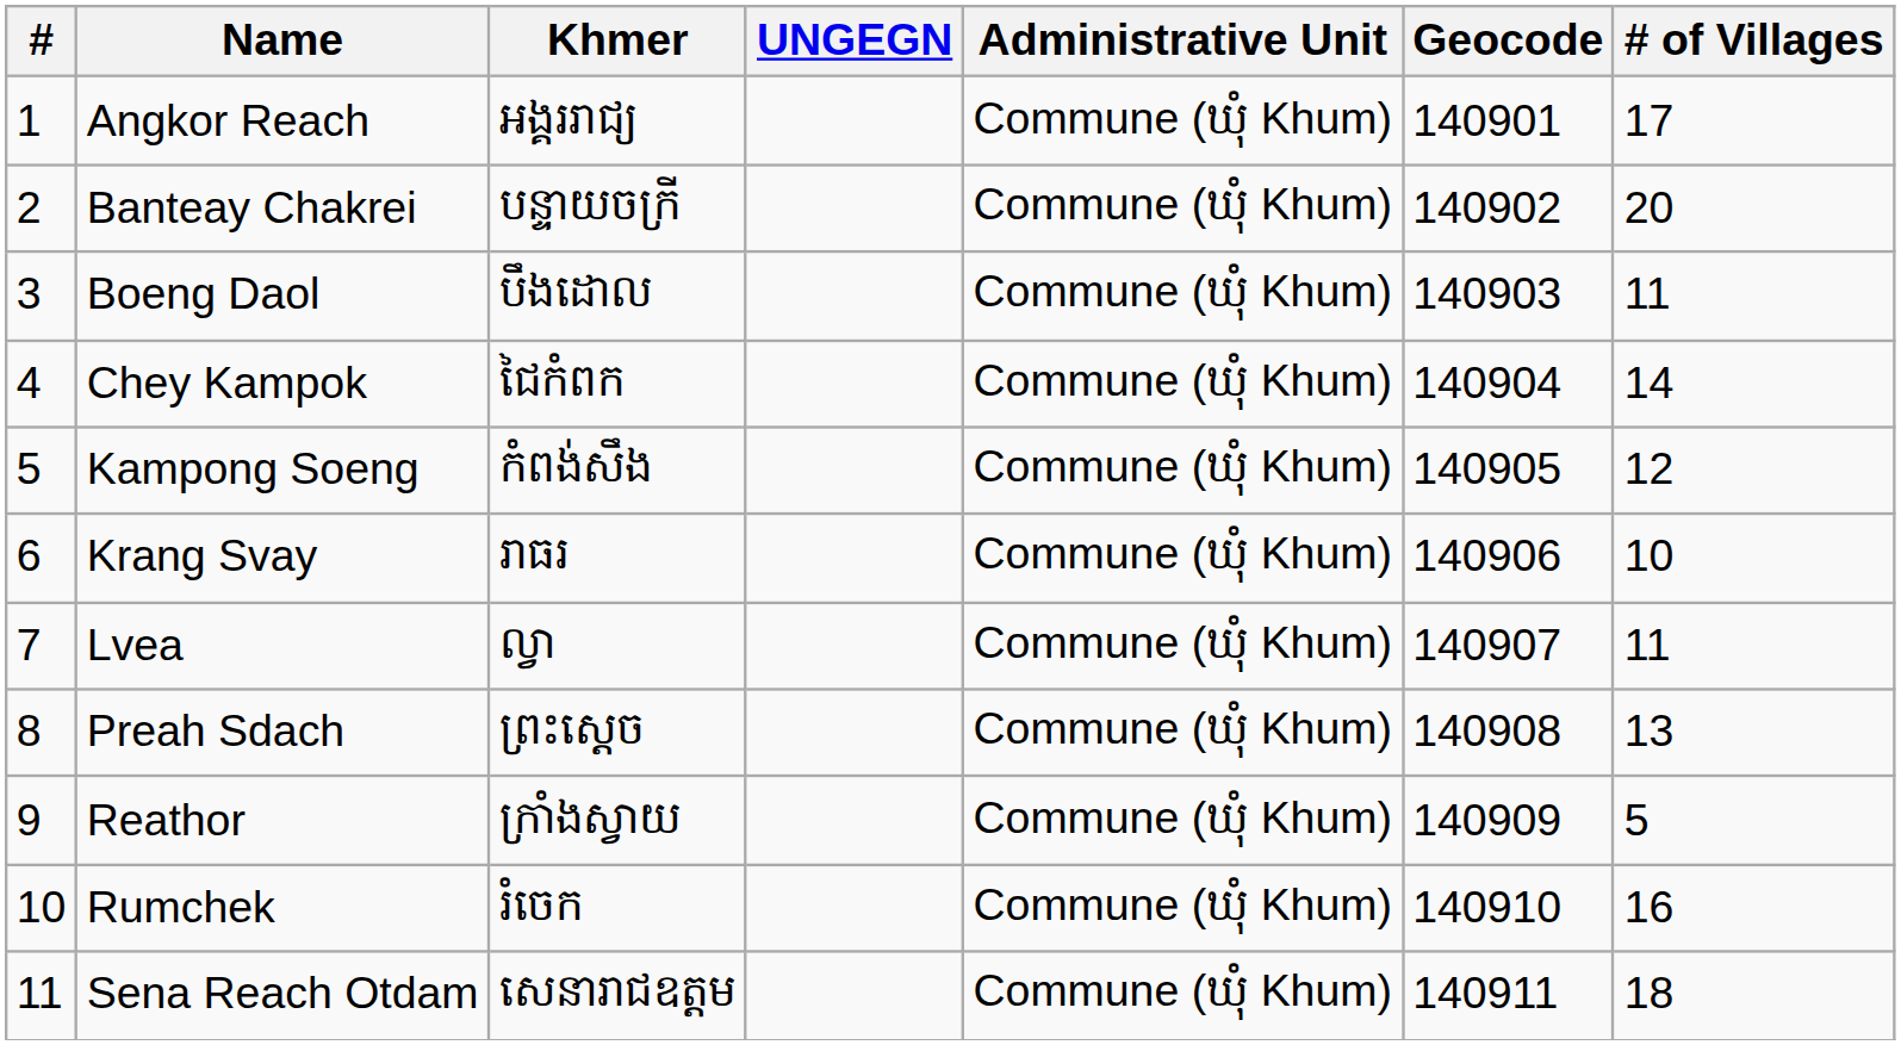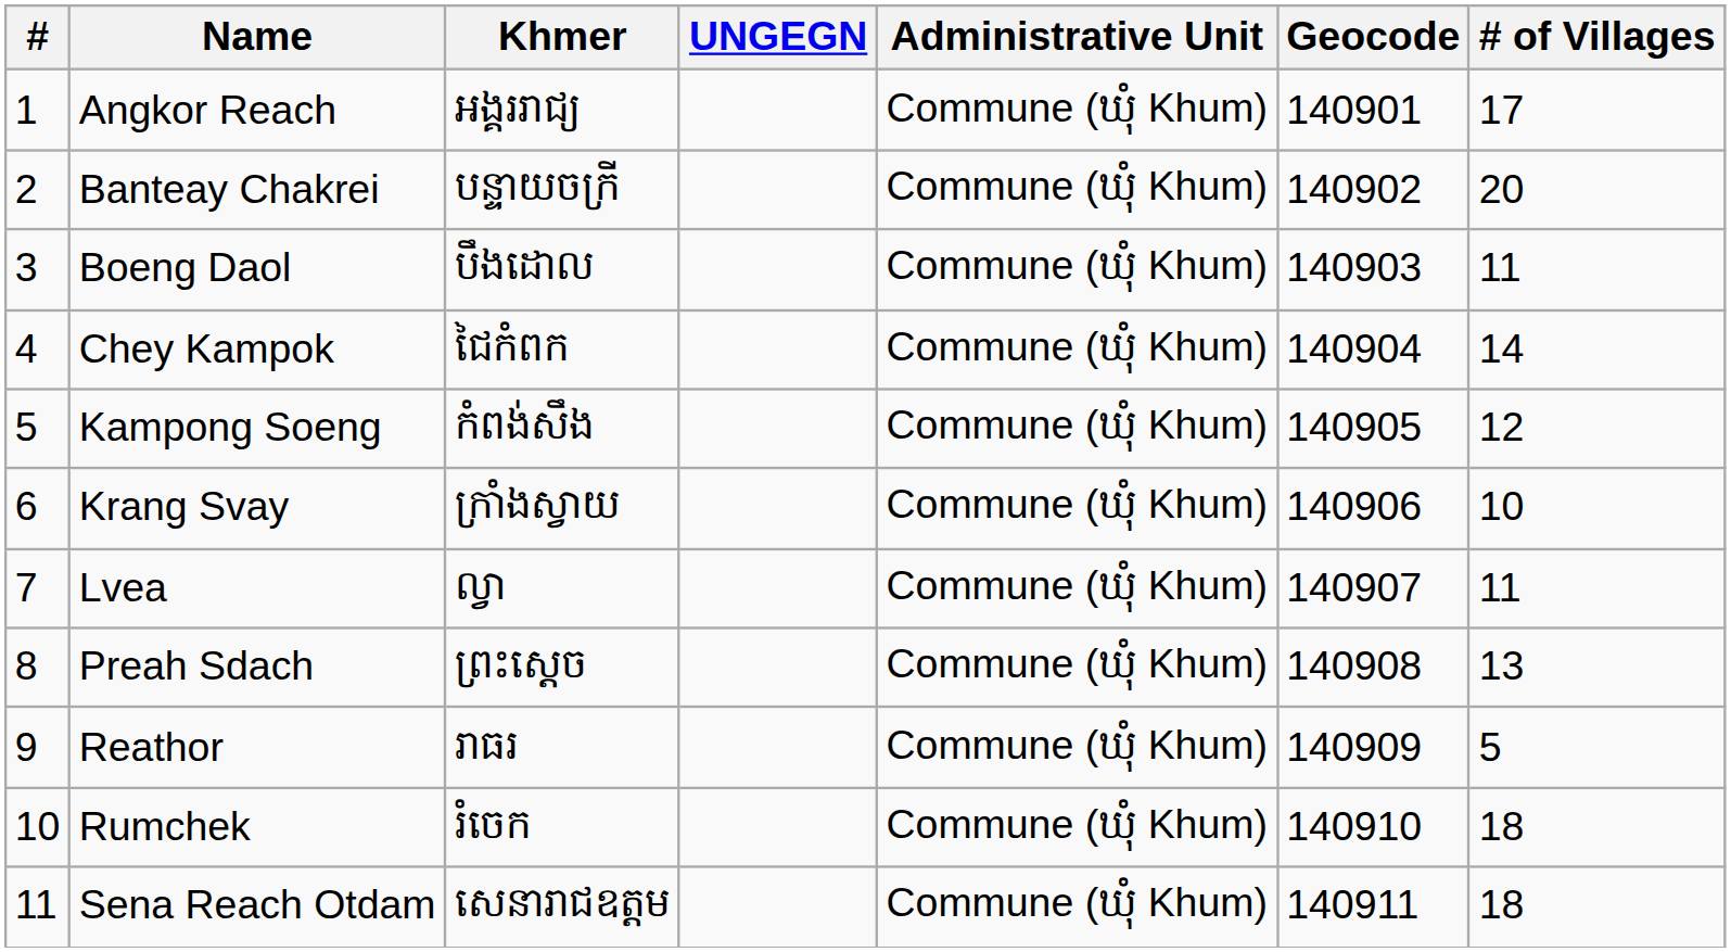 <table class="wikitable sortable">
 <tr>
 <th>#</th>
 <th>Name</th>
 <th>Khmer</th>
 <th><a href='#'>UNGEGN</a></th>
 <th>Administrative Unit</th>
 <th>Geocode</th>
 <th># of Villages</th>
 </tr>
 <tr>
 <td>1</td>
 <td>Angkor Reach</td>
 <td>អង្គររាជ្យ</td>
 <td></td>
 <td>Commune (ឃុំ Khum)</td>
 <td>140901</td>
 <td>17</td>
 </tr>
 <tr>
 <td>2</td>
 <td>Banteay Chakrei</td>
 <td>បន្ទាយចក្រី</td>
 <td></td>
 <td>Commune (ឃុំ Khum)</td>
 <td>140902</td>
 <td>20</td>
 </tr>
 <tr>
 <td>3</td>
 <td>Boeng Daol</td>
 <td>បឹងដោល</td>
 <td></td>
 <td>Commune (ឃុំ Khum)</td>
 <td>140903</td>
 <td>11</td>
 </tr>
 <tr>
 <td>4</td>
 <td>Chey Kampok</td>
 <td>ជៃកំពក</td>
 <td></td>
 <td>Commune (ឃុំ Khum)</td>
 <td>140904</td>
 <td>14</td>
 </tr>
 <tr>
 <td>5</td>
 <td>Kampong Soeng</td>
 <td>កំពង់សឹង</td>
 <td></td>
 <td>Commune (ឃុំ Khum)</td>
 <td>140905</td>
 <td>12</td>
 </tr>
 <tr>
 <td>6</td>
 <td>Krang Svay</td>
-<td>រាធរ</td>
+<td>ក្រាំងស្វាយ</td>
 <td></td>
 <td>Commune (ឃុំ Khum)</td>
 <td>140906</td>
 <td>10</td>
 </tr>
 <tr>
 <td>7</td>
 <td>Lvea</td>
 <td>ល្វា</td>
 <td></td>
 <td>Commune (ឃុំ Khum)</td>
 <td>140907</td>
 <td>11</td>
 </tr>
 <tr>
 <td>8</td>
 <td>Preah Sdach</td>
 <td>ព្រះស្ដេច</td>
 <td></td>
 <td>Commune (ឃុំ Khum)</td>
 <td>140908</td>
 <td>13</td>
 </tr>
 <tr>
 <td>9</td>
 <td>Reathor</td>
-<td>ក្រាំងស្វាយ</td>
+<td>រាធរ</td>
 <td></td>
 <td>Commune (ឃុំ Khum)</td>
 <td>140909</td>
 <td>5</td>
 </tr>
 <tr>
 <td>10</td>
 <td>Rumchek</td>
 <td>រំចេក</td>
 <td></td>
 <td>Commune (ឃុំ Khum)</td>
 <td>140910</td>
-<td>16</td>
+<td>18</td>
 </tr>
 <tr>
 <td>11</td>
 <td>Sena Reach Otdam</td>
 <td>សេនារាជឧត្ដម</td>
 <td></td>
 <td>Commune (ឃុំ Khum)</td>
 <td>140911</td>
 <td>18</td>
 </tr>
 <tr>
 </tr>
 </table>
